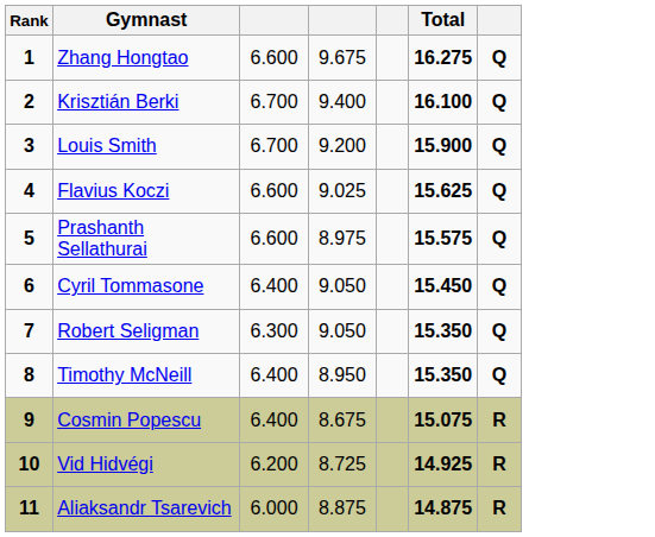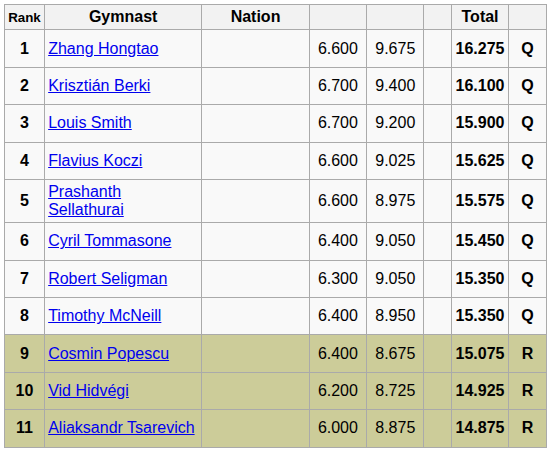 <table class="wikitable sortable" style="text-align:center;">
 <tr>
 <th scope="col"  style="width:15px;"><small>Rank</small></th>
 <th scope="col"  style="width:150px;">Gymnast</th>
+<th scope="col"  style="width:100px;">Nation</th>
 <th scope="col"  style="width:50px;"><small></small></th>
 <th scope="col"  style="width:50px;"><small></small></th>
 <th scope="col"  style="width:20px;"><small></small></th>
 <th scope="col"  style="width:50px;">Total</th>
 <th scope="col"  style="width:30px;"><small></small></th>
 </tr>
 <tr>
 <td scope=row style="text-align:center"><strong>1</strong></td>
 <td style="height:30px; text-align:left;"><a href='#'>Zhang Hongtao</a></td>
+<td style="text-align:left;"><small></small></td>
 <td>6.600</td>
 <td>9.675</td>
 <td></td>
 <td><strong>16.275</strong></td>
 <td><strong>Q</strong></td>
 </tr>
 <tr>
 <td scope=row style="text-align:center"><strong>2</strong></td>
 <td style="height:30px; text-align:left;"><a href='#'>Krisztián Berki</a></td>
+<td style="text-align:left;"><small></small></td>
 <td>6.700</td>
 <td>9.400</td>
 <td></td>
 <td><strong>16.100</strong></td>
 <td><strong>Q</strong></td>
 </tr>
 <tr>
 <td scope=row style="text-align:center"><strong>3</strong></td>
 <td style="height:30px; text-align:left;"><a href='#'>Louis Smith</a></td>
+<td style="text-align:left;"><small></small></td>
 <td>6.700</td>
 <td>9.200</td>
 <td></td>
 <td><strong>15.900</strong></td>
 <td><strong>Q</strong></td>
 </tr>
 <tr>
 <td scope=row style="text-align:center"><strong>4</strong></td>
 <td style="height:30px; text-align:left;"><a href='#'>Flavius Koczi</a></td>
+<td style="text-align:left;"><small></small></td>
 <td>6.600</td>
 <td>9.025</td>
 <td></td>
 <td><strong>15.625</strong></td>
 <td><strong>Q</strong></td>
 </tr>
 <tr>
 <td scope=row style="text-align:center"><strong>5</strong></td>
 <td style="height:30px; text-align:left;"><a href='#'>Prashanth Sellathurai</a></td>
+<td style="text-align:left;"><small></small></td>
 <td>6.600</td>
 <td>8.975</td>
 <td></td>
 <td><strong>15.575</strong></td>
 <td><strong>Q</strong></td>
 </tr>
 <tr>
 <td scope=row style="text-align:center"><strong>6</strong></td>
 <td style="height:30px; text-align:left;"><a href='#'>Cyril Tommasone</a></td>
+<td style="text-align:left;"><small></small></td>
 <td>6.400</td>
 <td>9.050</td>
 <td></td>
 <td><strong>15.450</strong></td>
 <td><strong>Q</strong></td>
 </tr>
 <tr>
 <td scope=row style="text-align:center"><strong>7</strong></td>
 <td style="height:30px; text-align:left;"><a href='#'>Robert Seligman</a></td>
+<td style="text-align:left;"><small></small></td>
 <td>6.300</td>
 <td>9.050</td>
 <td></td>
 <td><strong>15.350</strong></td>
 <td><strong>Q</strong></td>
 </tr>
 <tr>
 <td scope=row style="text-align:center"><strong>8</strong></td>
 <td style="height:30px; text-align:left;"><a href='#'>Timothy McNeill</a></td>
+<td style="text-align:left;"><small></small></td>
 <td>6.400</td>
 <td>8.950</td>
 <td></td>
 <td><strong>15.350</strong></td>
 <td><strong>Q</strong></td>
 </tr>
 <tr style="background:#CCCC99;">
 <td scope=row style="text-align:center"><strong>9</strong></td>
 <td style="height:30px; text-align:left;"><a href='#'>Cosmin Popescu</a></td>
+<td style="text-align:left;"><small></small></td>
 <td>6.400</td>
 <td>8.675</td>
 <td></td>
 <td><strong>15.075</strong></td>
 <td><strong>R</strong></td>
 </tr>
 <tr style="background:#CCCC99;">
 <td scope=row style="text-align:center"><strong>10</strong></td>
 <td style="height:30px; text-align:left;"><a href='#'>Vid Hidvégi</a></td>
+<td style="text-align:left;"><small></small></td>
 <td>6.200</td>
 <td>8.725</td>
 <td></td>
 <td><strong>14.925</strong></td>
 <td><strong>R</strong></td>
 </tr>
 <tr style="background:#CCCC99;">
 <td scope=row style="text-align:center"><strong>11</strong></td>
 <td style="height:30px; text-align:left;"><a href='#'>Aliaksandr Tsarevich</a></td>
+<td style="text-align:left;"><small></small></td>
 <td>6.000</td>
 <td>8.875</td>
 <td></td>
 <td><strong>14.875</strong></td>
 <td><strong>R</strong></td>
 </tr>
 </table>
